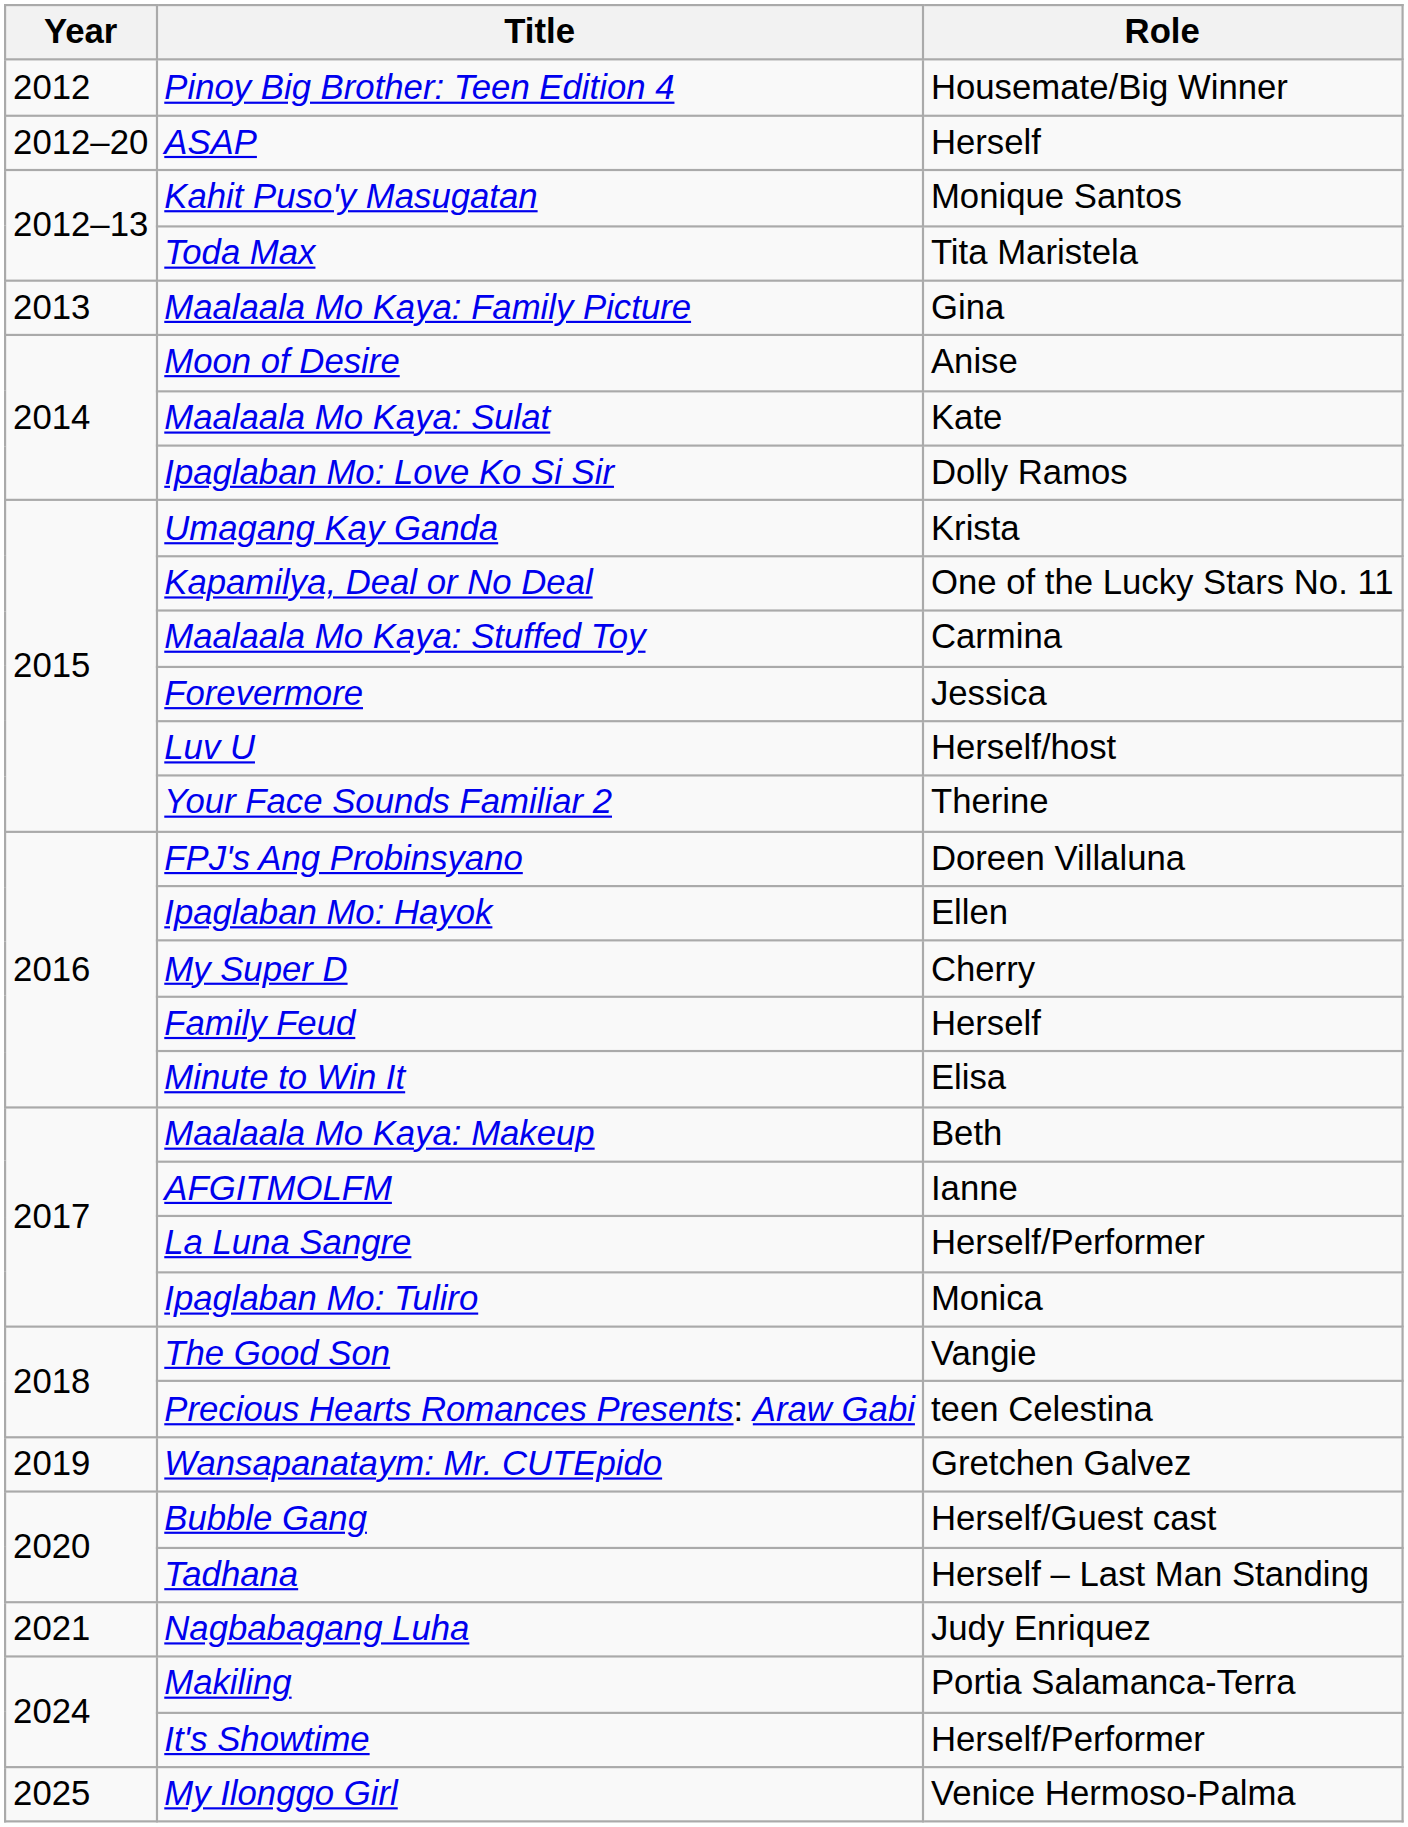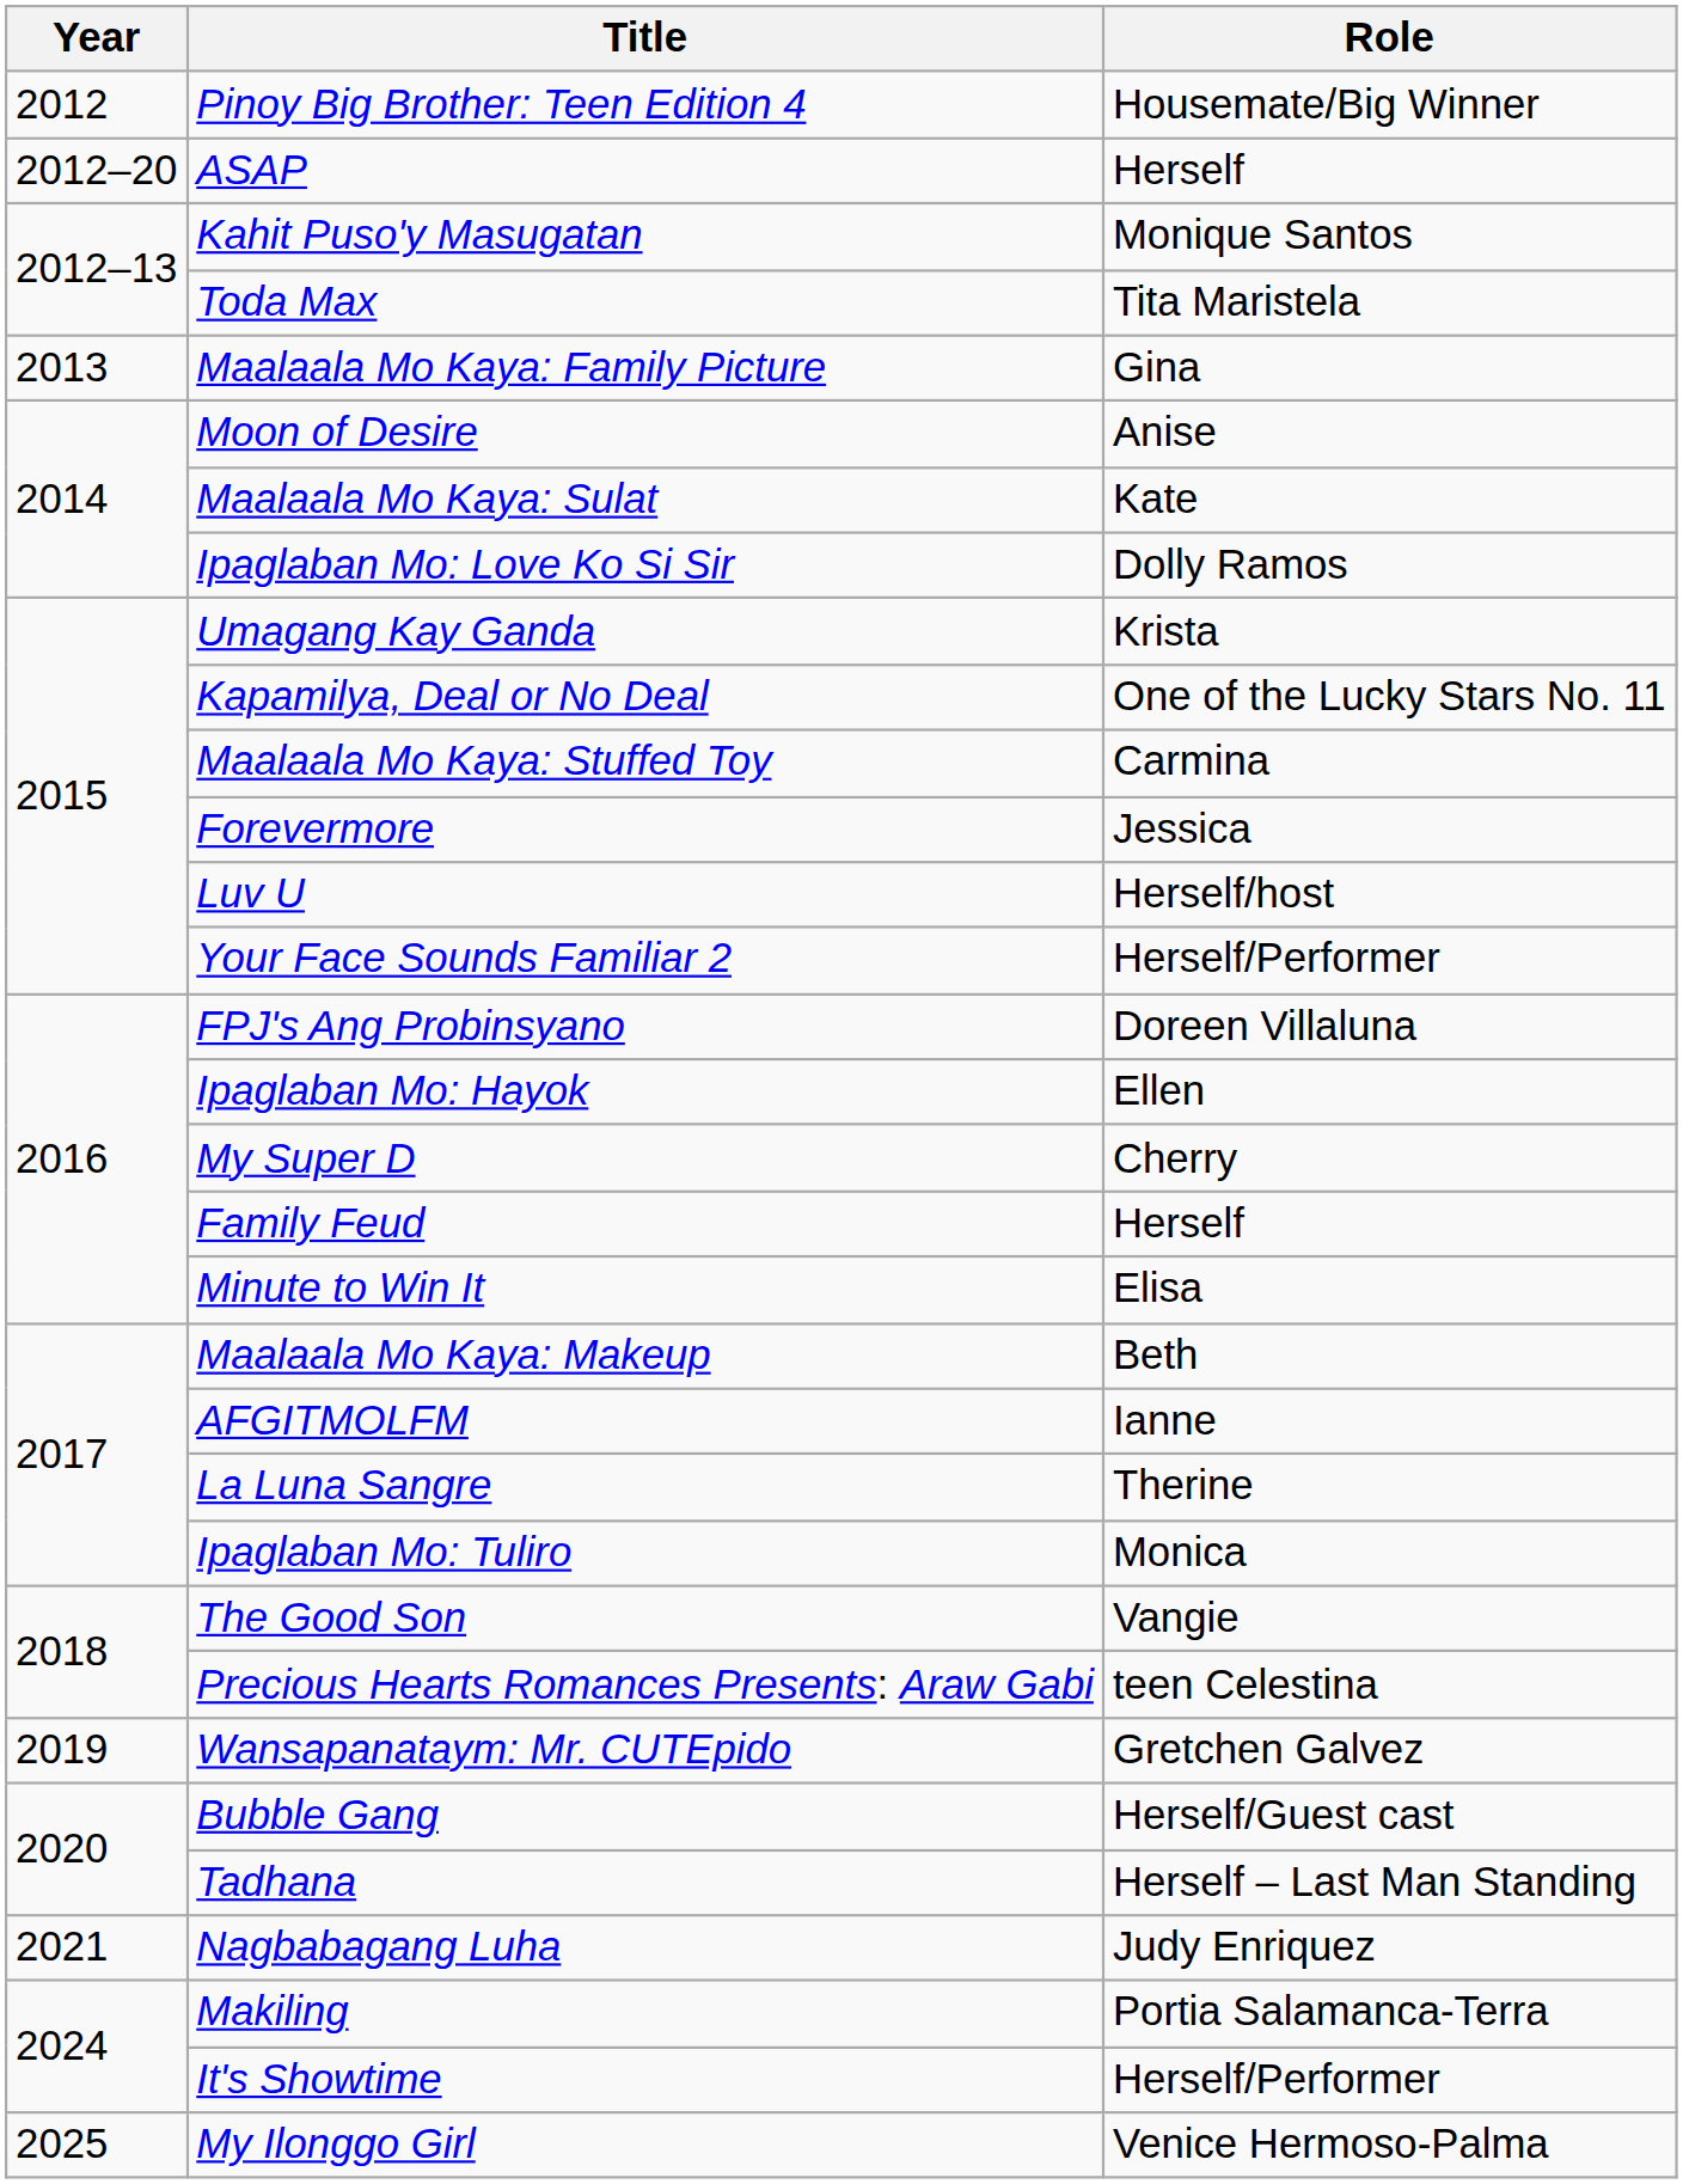 <table class="wikitable sortable">
 <tr>
 <th>Year</th>
 <th>Title</th>
 <th>Role</th>
 </tr>
 <tr>
 <td>2012</td>
 <td><em><a href='#'>Pinoy Big Brother: Teen Edition 4</a></em></td>
 <td>Housemate/Big Winner</td>
 </tr>
 <tr>
 <td>2012–20</td>
 <td><em><a href='#'>ASAP</a></em></td>
 <td>Herself</td>
 </tr>
 <tr>
 <td rowspan="2">2012–13</td>
 <td><em><a href='#'>Kahit Puso'y Masugatan</a></em></td>
 <td>Monique Santos</td>
 </tr>
 <tr>
 <td><em><a href='#'>Toda Max</a></em></td>
 <td>Tita Maristela</td>
 </tr>
 <tr>
 <td>2013</td>
 <td><em><a href='#'>Maalaala Mo Kaya: Family Picture</a></em></td>
 <td>Gina</td>
 </tr>
 <tr>
 <td rowspan="3">2014</td>
 <td><em><a href='#'>Moon of Desire</a></em></td>
 <td>Anise</td>
 </tr>
 <tr>
 <td><em><a href='#'>Maalaala Mo Kaya: Sulat</a></em></td>
 <td>Kate</td>
 </tr>
 <tr>
 <td><em><a href='#'>Ipaglaban Mo: Love Ko Si Sir</a></em></td>
 <td>Dolly Ramos</td>
 </tr>
 <tr>
 <td rowspan="6">2015</td>
 <td><em><a href='#'>Umagang Kay Ganda</a></em></td>
 <td>Krista</td>
 </tr>
 <tr>
 <td><em><a href='#'>Kapamilya, Deal or No Deal</a></em></td>
 <td>One of the Lucky Stars No. 11</td>
 </tr>
 <tr>
 <td><em><a href='#'>Maalaala Mo Kaya: Stuffed Toy</a></em></td>
 <td>Carmina</td>
 </tr>
 <tr>
 <td><em><a href='#'>Forevermore</a></em></td>
 <td>Jessica</td>
 </tr>
 <tr>
 <td><em><a href='#'>Luv U</a></em></td>
 <td>Herself/host</td>
 </tr>
 <tr>
 <td><em><a href='#'>Your Face Sounds Familiar 2</a></em></td>
-<td>Therine</td>
+<td>Herself/Performer</td>
 </tr>
 <tr>
 <td rowspan="5">2016</td>
 <td><em><a href='#'>FPJ's Ang Probinsyano</a></em></td>
 <td>Doreen Villaluna</td>
 </tr>
 <tr>
 <td><em><a href='#'>Ipaglaban Mo: Hayok</a></em></td>
 <td>Ellen</td>
 </tr>
 <tr>
 <td><em><a href='#'>My Super D</a></em></td>
 <td>Cherry</td>
 </tr>
 <tr>
 <td><em><a href='#'>Family Feud</a></em></td>
 <td>Herself</td>
 </tr>
 <tr>
 <td><em><a href='#'>Minute to Win It</a></em></td>
 <td>Elisa</td>
 </tr>
 <tr>
 <td rowspan="4">2017</td>
 <td><em><a href='#'>Maalaala Mo Kaya: Makeup</a></em></td>
 <td>Beth</td>
 </tr>
 <tr>
 <td><em><a href='#'>AFGITMOLFM</a></em></td>
 <td>Ianne</td>
 </tr>
 <tr>
 <td><em><a href='#'>La Luna Sangre</a></em></td>
-<td>Herself/Performer</td>
+<td>Therine</td>
 </tr>
 <tr>
 <td><em><a href='#'>Ipaglaban Mo: Tuliro</a></em></td>
 <td>Monica</td>
 </tr>
 <tr>
 <td rowspan="2">2018</td>
 <td><em><a href='#'>The Good Son</a></em></td>
 <td>Vangie</td>
 </tr>
 <tr>
 <td><em><a href='#'>Precious Hearts Romances Presents</a></em>: <em><a href='#'>Araw Gabi</a></em></td>
 <td>teen Celestina</td>
 </tr>
 <tr>
 <td>2019</td>
 <td><em><a href='#'>Wansapanataym: Mr. CUTEpido</a></em></td>
 <td>Gretchen Galvez</td>
 </tr>
 <tr>
 <td rowspan=2>2020</td>
 <td><em><a href='#'>Bubble Gang</a> </em></td>
 <td>Herself/Guest cast</td>
 </tr>
 <tr>
 <td><em><a href='#'>Tadhana</a></em></td>
 <td>Herself – Last Man Standing</td>
 </tr>
 <tr>
 <td>2021</td>
 <td><em><a href='#'>Nagbabagang Luha</a></em></td>
 <td>Judy Enriquez</td>
 </tr>
 <tr>
 <td rowspan="2">2024</td>
 <td><em><a href='#'>Makiling</a></em></td>
 <td>Portia Salamanca-Terra</td>
 </tr>
 <tr>
 <td><em> <a href='#'>It's Showtime</a></em></td>
 <td>Herself/Performer</td>
 </tr>
 <tr>
 <td>2025</td>
 <td><em><a href='#'>My Ilonggo Girl</a></em></td>
 <td>Venice Hermoso-Palma</td>
 </tr>
 </table>
